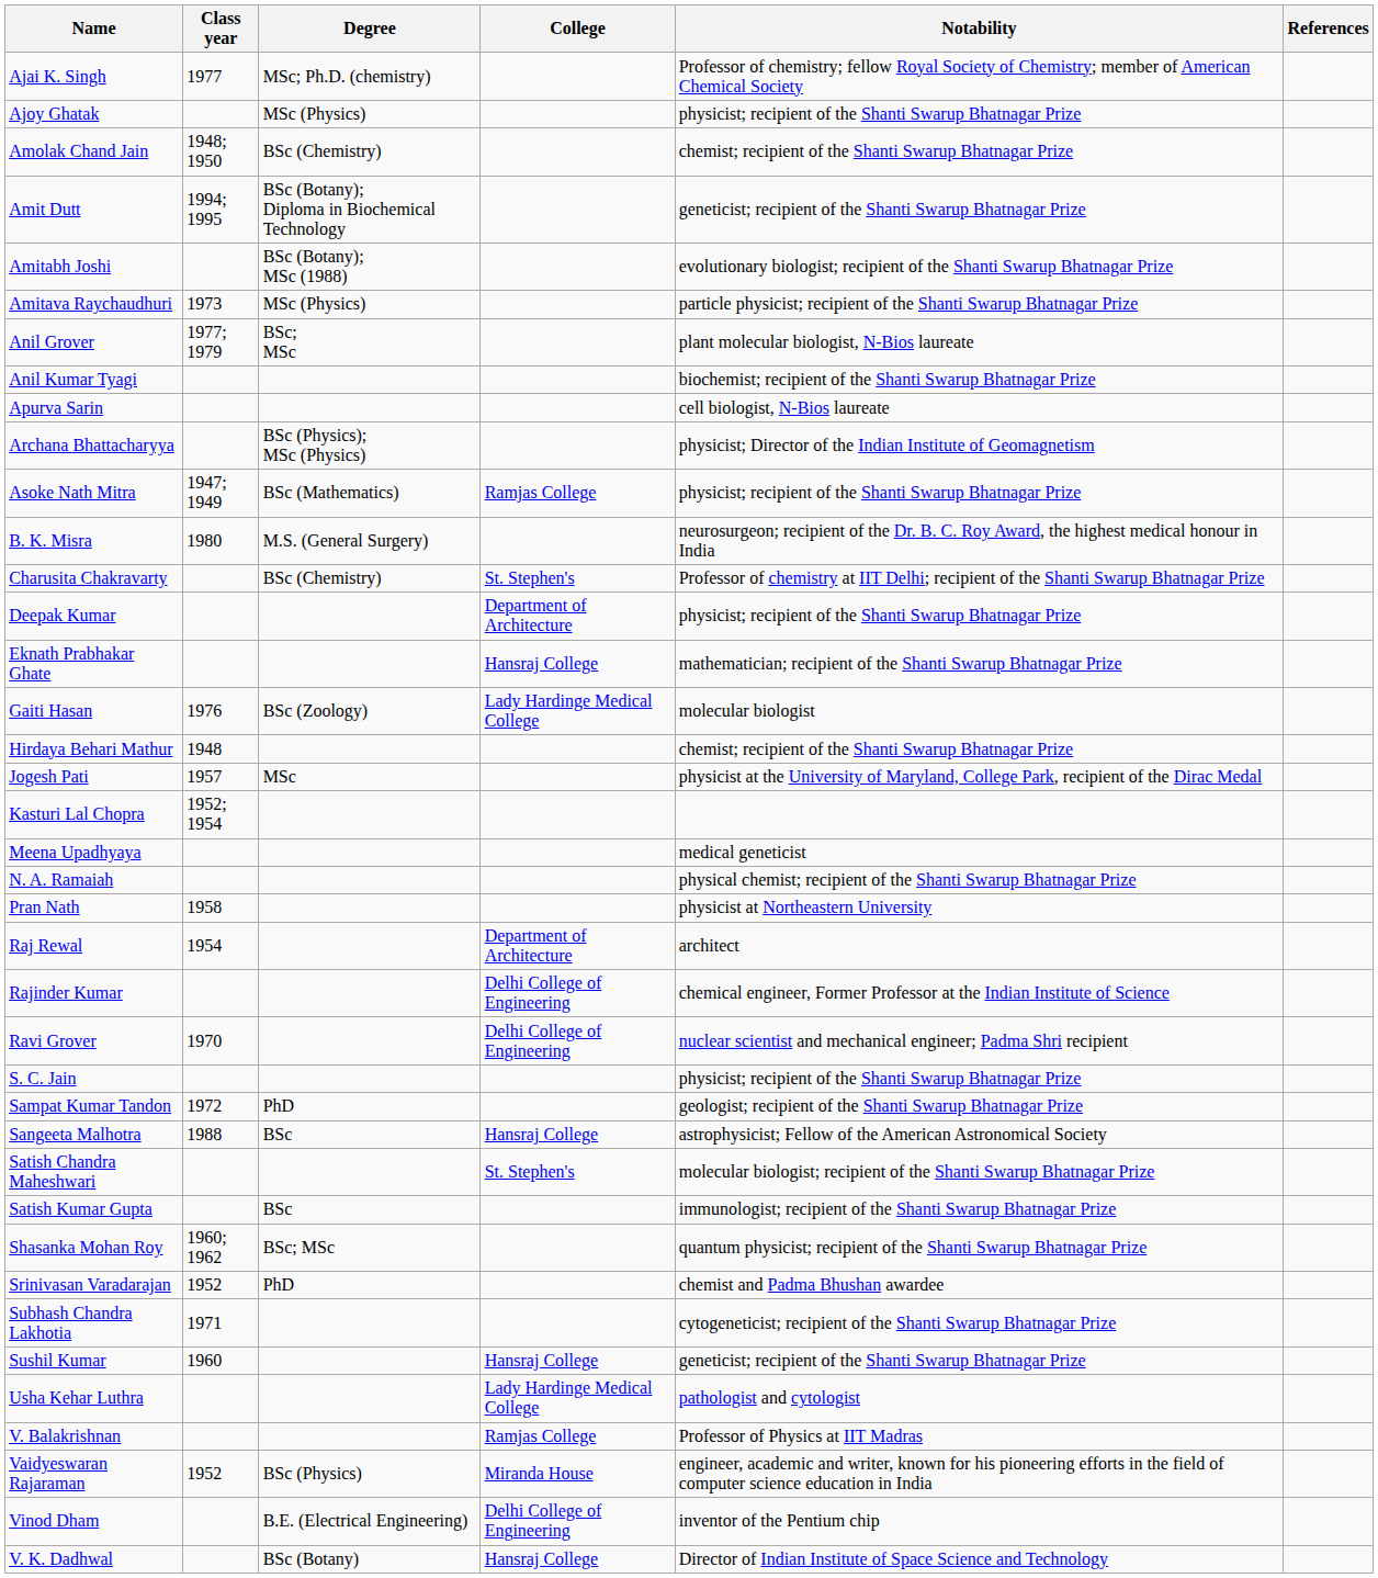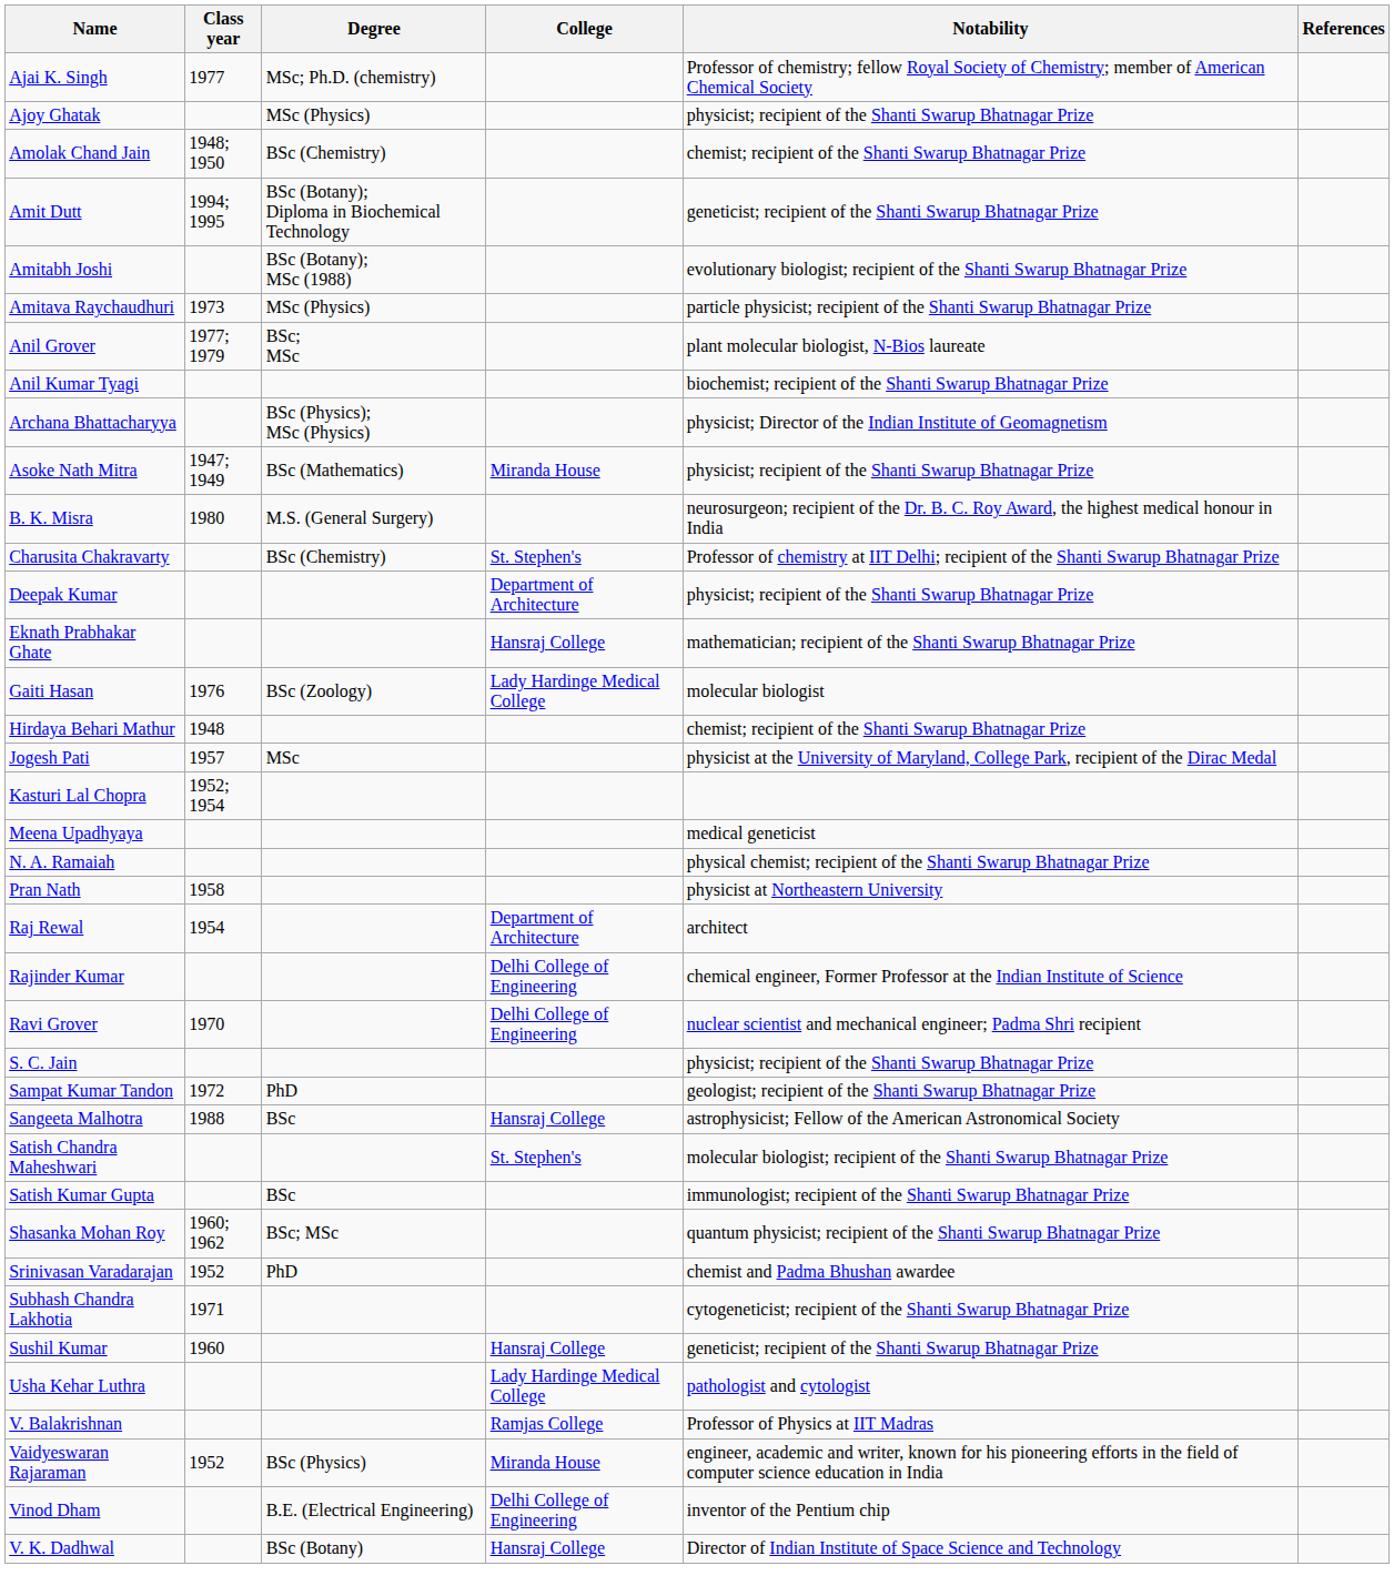 <table class="wikitable sortable">
 <tr>
 <th>Name</th>
 <th>Class<br>year</th>
 <th>Degree</th>
 <th>College</th>
 <th class="unsortable">Notability</th>
 <th class="unsortable">References</th>
 </tr>
 <tr>
 <td><a href='#'>Ajai K. Singh</a></td>
 <td>1977</td>
 <td>MSc; Ph.D. (chemistry)</td>
 <td></td>
 <td>Professor of chemistry; fellow <a href='#'>Royal Society of Chemistry</a>; member of <a href='#'>American Chemical Society</a></td>
 <td></td>
 </tr>
 <tr>
 <td><a href='#'>Ajoy Ghatak</a></td>
 <td></td>
 <td>MSc (Physics)</td>
 <td></td>
 <td>physicist; recipient of the <a href='#'>Shanti Swarup Bhatnagar Prize</a></td>
 <td></td>
 </tr>
 <tr>
 <td><a href='#'>Amolak Chand Jain</a></td>
 <td>1948; 1950</td>
 <td>BSc (Chemistry)</td>
 <td></td>
 <td>chemist; recipient of the <a href='#'>Shanti Swarup Bhatnagar Prize</a></td>
 <td></td>
 </tr>
 <tr>
 <td><a href='#'>Amit Dutt</a></td>
 <td>1994; 1995</td>
 <td>BSc (Botany);<br>Diploma in Biochemical Technology</td>
 <td></td>
 <td>geneticist; recipient of the <a href='#'>Shanti Swarup Bhatnagar Prize</a></td>
 <td></td>
 </tr>
 <tr>
 <td><a href='#'>Amitabh Joshi</a></td>
 <td></td>
 <td>BSc (Botany);<br>MSc (1988)</td>
 <td></td>
 <td>evolutionary biologist; recipient of the <a href='#'>Shanti Swarup Bhatnagar Prize</a></td>
 <td></td>
 </tr>
 <tr>
 <td><a href='#'>Amitava Raychaudhuri</a></td>
 <td>1973</td>
 <td>MSc (Physics)</td>
 <td></td>
 <td>particle physicist; recipient of the <a href='#'>Shanti Swarup Bhatnagar Prize</a></td>
 <td></td>
 </tr>
 <tr>
 <td><a href='#'>Anil Grover</a></td>
 <td>1977; 1979</td>
 <td>BSc;<br>MSc</td>
 <td></td>
 <td>plant molecular biologist, <a href='#'>N-Bios</a> laureate</td>
 <td></td>
 </tr>
 <tr>
 <td><a href='#'>Anil Kumar Tyagi</a></td>
 <td></td>
 <td></td>
 <td></td>
 <td>biochemist; recipient of the <a href='#'>Shanti Swarup Bhatnagar Prize</a></td>
 <td></td>
 </tr>
 <tr>
-<td><a href='#'>Apurva Sarin</a></td>
-<td></td>
-<td></td>
-<td></td>
-<td>cell biologist, <a href='#'>N-Bios</a> laureate</td>
-<td></td>
-</tr>
-<tr>
 <td><a href='#'>Archana Bhattacharyya</a></td>
 <td></td>
 <td>BSc (Physics);<br>MSc (Physics)</td>
 <td></td>
 <td>physicist; Director of the <a href='#'>Indian Institute of Geomagnetism</a></td>
 <td></td>
 </tr>
 <tr>
 <td><a href='#'>Asoke Nath Mitra</a></td>
 <td>1947; 1949</td>
 <td>BSc (Mathematics)</td>
-<td><a href='#'>Ramjas College</a></td>
+<td><a href='#'>Miranda House</a></td>
 <td>physicist; recipient of the <a href='#'>Shanti Swarup Bhatnagar Prize</a></td>
 <td></td>
 </tr>
 <tr>
 <td><a href='#'>B. K. Misra</a></td>
 <td>1980</td>
 <td>M.S. (General Surgery)</td>
 <td></td>
 <td>neurosurgeon; recipient of the <a href='#'>Dr. B. C. Roy Award</a>, the highest medical honour in India</td>
 <td></td>
 </tr>
 <tr>
 <td><a href='#'>Charusita Chakravarty</a></td>
 <td></td>
 <td>BSc (Chemistry)</td>
 <td><a href='#'>St. Stephen's</a></td>
 <td>Professor of <a href='#'>chemistry</a> at <a href='#'>IIT Delhi</a>; recipient of the <a href='#'>Shanti Swarup Bhatnagar Prize</a></td>
 <td></td>
 </tr>
 <tr>
 <td><a href='#'>Deepak Kumar</a></td>
 <td></td>
 <td></td>
 <td><a href='#'>Department of Architecture</a></td>
 <td>physicist; recipient of the <a href='#'>Shanti Swarup Bhatnagar Prize</a></td>
 <td></td>
 </tr>
 <tr>
 <td><a href='#'>Eknath Prabhakar Ghate</a></td>
 <td></td>
 <td></td>
 <td><a href='#'>Hansraj College</a></td>
 <td>mathematician; recipient of the <a href='#'>Shanti Swarup Bhatnagar Prize</a></td>
 <td></td>
 </tr>
 <tr>
 <td><a href='#'>Gaiti Hasan</a></td>
 <td>1976</td>
 <td>BSc (Zoology)</td>
 <td><a href='#'>Lady Hardinge Medical College</a></td>
 <td>molecular biologist</td>
 <td></td>
 </tr>
 <tr>
 <td><a href='#'>Hirdaya Behari Mathur</a></td>
 <td>1948</td>
 <td></td>
 <td></td>
 <td>chemist; recipient of the <a href='#'>Shanti Swarup Bhatnagar Prize</a></td>
 <td></td>
 </tr>
 <tr>
 <td><a href='#'>Jogesh Pati</a></td>
 <td>1957</td>
 <td>MSc</td>
 <td></td>
 <td>physicist at the <a href='#'>University of Maryland, College Park</a>, recipient of the <a href='#'>Dirac Medal</a></td>
 <td></td>
 </tr>
 <tr>
 <td><a href='#'>Kasturi Lal Chopra</a></td>
 <td>1952; 1954</td>
 <td></td>
 <td></td>
 <td></td>
 <td></td>
 </tr>
 <tr>
 <td><a href='#'>Meena Upadhyaya</a></td>
 <td></td>
 <td></td>
 <td></td>
 <td>medical geneticist</td>
 <td></td>
 </tr>
 <tr>
 <td><a href='#'>N. A. Ramaiah</a></td>
 <td></td>
 <td></td>
 <td></td>
 <td>physical chemist; recipient of the <a href='#'>Shanti Swarup Bhatnagar Prize</a></td>
 <td></td>
 </tr>
 <tr>
 <td><a href='#'>Pran Nath</a></td>
 <td>1958</td>
 <td></td>
 <td></td>
 <td>physicist at <a href='#'>Northeastern University</a></td>
 <td></td>
 </tr>
 <tr>
 <td><a href='#'>Raj Rewal</a></td>
 <td>1954</td>
 <td></td>
 <td><a href='#'>Department of Architecture</a></td>
 <td>architect</td>
 <td></td>
 </tr>
 <tr>
 <td><a href='#'>Rajinder Kumar</a></td>
 <td></td>
 <td></td>
 <td><a href='#'>Delhi College of Engineering</a></td>
 <td>chemical engineer, Former Professor at the <a href='#'>Indian Institute of Science</a></td>
 <td></td>
 </tr>
 <tr>
 <td><a href='#'>Ravi Grover</a></td>
 <td>1970</td>
 <td></td>
 <td><a href='#'>Delhi College of Engineering</a></td>
 <td><a href='#'>nuclear scientist</a> and mechanical engineer; <a href='#'>Padma Shri</a> recipient</td>
 <td></td>
 </tr>
 <tr>
 <td><a href='#'>S. C. Jain</a></td>
 <td></td>
 <td></td>
 <td></td>
 <td>physicist; recipient of the <a href='#'>Shanti Swarup Bhatnagar Prize</a></td>
 <td></td>
 </tr>
 <tr>
 <td><a href='#'>Sampat Kumar Tandon</a></td>
 <td>1972</td>
 <td>PhD</td>
 <td></td>
 <td>geologist; recipient of the <a href='#'>Shanti Swarup Bhatnagar Prize</a></td>
 <td></td>
 </tr>
 <tr>
 <td><a href='#'>Sangeeta Malhotra</a></td>
 <td>1988</td>
 <td>BSc</td>
 <td><a href='#'>Hansraj College</a></td>
 <td>astrophysicist; Fellow of the American Astronomical Society</td>
 <td></td>
 </tr>
 <tr>
 <td><a href='#'>Satish Chandra Maheshwari</a></td>
 <td></td>
 <td></td>
 <td><a href='#'>St. Stephen's</a></td>
 <td>molecular biologist; recipient of the <a href='#'>Shanti Swarup Bhatnagar Prize</a></td>
 <td></td>
 </tr>
 <tr>
 <td><a href='#'>Satish Kumar Gupta</a></td>
 <td></td>
 <td>BSc</td>
 <td></td>
 <td>immunologist; recipient of the <a href='#'>Shanti Swarup Bhatnagar Prize</a></td>
 <td></td>
 </tr>
 <tr>
 <td><a href='#'>Shasanka Mohan Roy</a></td>
 <td>1960; 1962</td>
 <td>BSc; MSc</td>
 <td></td>
 <td>quantum physicist; recipient of the <a href='#'>Shanti Swarup Bhatnagar Prize</a></td>
 <td></td>
 </tr>
 <tr>
 <td><a href='#'>Srinivasan Varadarajan</a></td>
 <td>1952</td>
 <td>PhD</td>
 <td></td>
 <td>chemist and <a href='#'>Padma Bhushan</a> awardee</td>
 <td></td>
 </tr>
 <tr>
 <td><a href='#'>Subhash Chandra Lakhotia</a></td>
 <td>1971</td>
 <td></td>
 <td></td>
 <td>cytogeneticist; recipient of the <a href='#'>Shanti Swarup Bhatnagar Prize</a></td>
 <td></td>
 </tr>
 <tr>
 <td><a href='#'>Sushil Kumar</a></td>
 <td>1960</td>
 <td></td>
 <td><a href='#'>Hansraj College</a></td>
 <td>geneticist; recipient of the <a href='#'>Shanti Swarup Bhatnagar Prize</a></td>
 <td></td>
 </tr>
 <tr>
 <td><a href='#'>Usha Kehar Luthra</a></td>
 <td></td>
 <td></td>
 <td><a href='#'>Lady Hardinge Medical College</a></td>
 <td><a href='#'>pathologist</a> and <a href='#'>cytologist</a></td>
 <td></td>
 </tr>
 <tr>
 <td><a href='#'>V. Balakrishnan</a></td>
 <td></td>
 <td></td>
 <td><a href='#'>Ramjas College</a></td>
 <td>Professor of Physics at <a href='#'>IIT Madras</a></td>
 <td></td>
 </tr>
 <tr>
 <td><a href='#'>Vaidyeswaran Rajaraman</a></td>
 <td>1952</td>
 <td>BSc (Physics)</td>
 <td><a href='#'>Miranda House</a></td>
 <td>engineer, academic and writer, known for his pioneering efforts in the field of computer science education in India</td>
 <td></td>
 </tr>
 <tr>
 <td><a href='#'>Vinod Dham</a></td>
 <td></td>
 <td>B.E. (Electrical Engineering)</td>
 <td><a href='#'>Delhi College of Engineering</a></td>
 <td>inventor of the Pentium chip</td>
 <td></td>
 </tr>
 <tr>
 <td><a href='#'>V. K. Dadhwal</a></td>
 <td></td>
 <td>BSc (Botany)</td>
 <td><a href='#'>Hansraj College</a></td>
 <td>Director of <a href='#'>Indian Institute of Space Science and Technology</a></td>
 </tr>
 </table>
